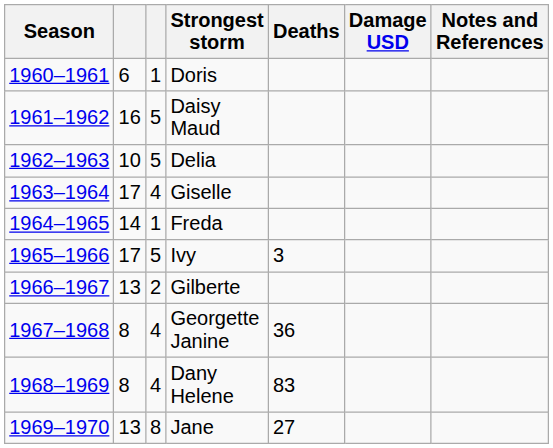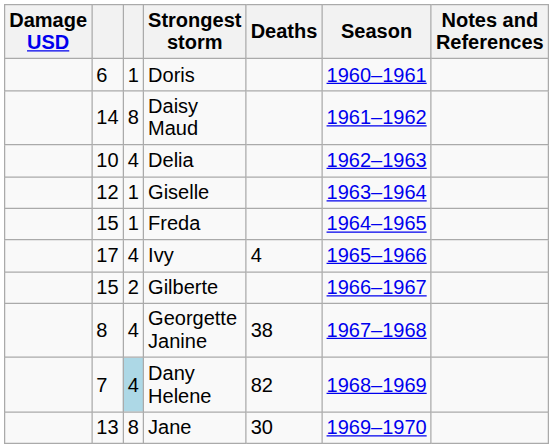 <table class="wikitable sortable">
 <tr>
-<th>Season</th>
+<th>Damage<br><a href='#'>USD</a></th>
 <th></th>
 <th></th>
 <th>Strongest<br>storm</th>
 <th>Deaths</th>
-<th>Damage<br><a href='#'>USD</a></th>
+<th>Season</th>
 <th>Notes and<br>References</th>
 </tr>
 <tr>
-<td><a href='#'>1960–1961</a></td>
+<td></td>
 <td>6</td>
 <td>1</td>
 <td>Doris</td>
 <td></td>
-<td></td>
+<td><a href='#'>1960–1961</a></td>
 <td></td>
 </tr>
 <tr>
-<td><a href='#'>1961–1962</a></td>
-<td>16</td>
-<td>5</td>
+<td></td>
+<td>14</td>
+<td>8</td>
 <td>Daisy<br>Maud</td>
 <td></td>
-<td></td>
+<td><a href='#'>1961–1962</a></td>
 <td></td>
 </tr>
 <tr>
-<td><a href='#'>1962–1963</a></td>
+<td></td>
 <td>10</td>
-<td>5</td>
+<td>4</td>
 <td> Delia</td>
 <td></td>
-<td></td>
+<td><a href='#'>1962–1963</a></td>
 <td></td>
 </tr>
 <tr>
-<td><a href='#'>1963–1964</a></td>
-<td>17</td>
-<td>4</td>
+<td></td>
+<td>12</td>
+<td>1</td>
 <td> Giselle</td>
 <td></td>
-<td></td>
+<td><a href='#'>1963–1964</a></td>
 <td></td>
 </tr>
 <tr>
-<td><a href='#'>1964–1965</a></td>
-<td>14</td>
+<td></td>
+<td>15</td>
 <td>1</td>
 <td> Freda</td>
 <td></td>
-<td></td>
+<td><a href='#'>1964–1965</a></td>
 <td></td>
 </tr>
 <tr>
+<td></td>
+<td>17</td>
+<td>4</td>
+<td> Ivy</td>
+<td>4</td>
 <td><a href='#'>1965–1966</a></td>
-<td>17</td>
-<td>5</td>
-<td> Ivy</td>
-<td>3</td>
-<td></td>
 <td></td>
 </tr>
 <tr>
-<td><a href='#'>1966–1967</a></td>
-<td>13</td>
+<td></td>
+<td>15</td>
 <td>2</td>
 <td> Gilberte</td>
 <td></td>
-<td></td>
+<td><a href='#'>1966–1967</a></td>
 <td></td>
 </tr>
 <tr>
-<td><a href='#'>1967–1968</a></td>
+<td></td>
 <td>8</td>
 <td>4</td>
 <td> Georgette<br> Janine</td>
-<td>36</td>
-<td></td>
+<td>38</td>
+<td><a href='#'>1967–1968</a></td>
 <td></td>
 </tr>
 <tr>
+<td></td>
+<td>7</td>
+<td style="background: lightblue;">4</td>
+<td> Dany<br> Helene</td>
+<td>82</td>
 <td><a href='#'>1968–1969</a></td>
-<td>8</td>
-<td>4</td>
-<td> Dany<br> Helene</td>
-<td>83</td>
-<td></td>
 <td></td>
 </tr>
 <tr>
-<td><a href='#'>1969–1970</a></td>
+<td></td>
 <td>13</td>
 <td>8</td>
 <td> Jane</td>
-<td>27</td>
-<td></td>
+<td>30</td>
+<td><a href='#'>1969–1970</a></td>
 <td></td>
 </tr>
 </table>
